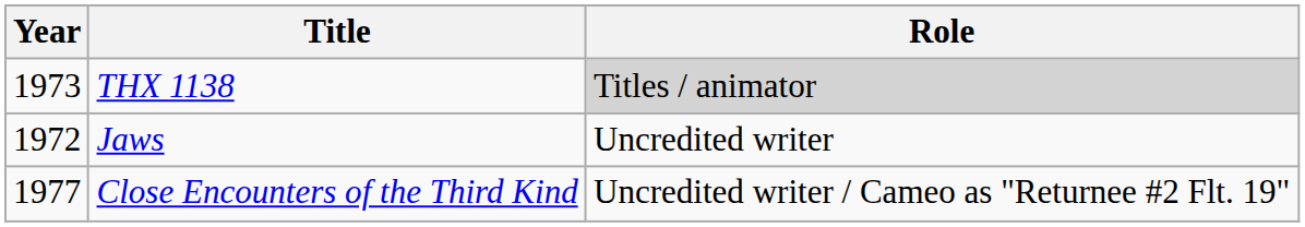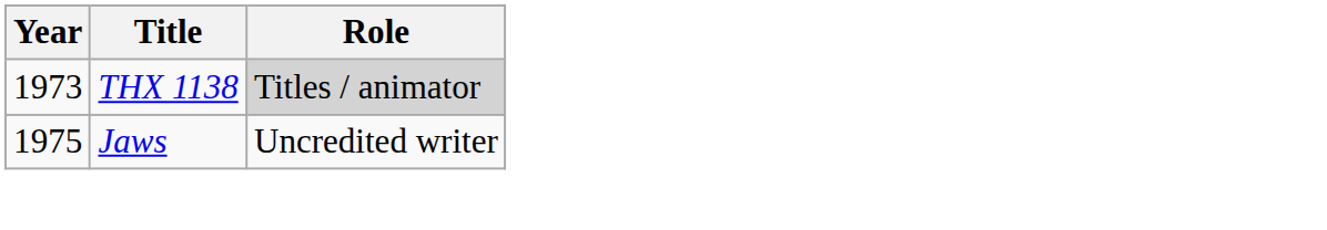 <table class="wikitable sortable">
 <tr>
 <th>Year</th>
 <th>Title</th>
 <th>Role</th>
 </tr>
 <tr>
 <td>1973</td>
 <td><em><a href='#'>THX 1138</a></em></td>
 <td style="background: lightgrey;">Titles / animator</td>
 </tr>
 <tr>
-<td>1972</td>
+<td>1975</td>
 <td><em><a href='#'>Jaws</a></em></td>
 <td>Uncredited writer</td>
 </tr>
-<tr>
-<td>1977</td>
-<td><em><a href='#'>Close Encounters of the Third Kind</a></em></td>
-<td>Uncredited writer / Cameo as "Returnee #2 Flt. 19"</td>
-</tr>
 </table>
